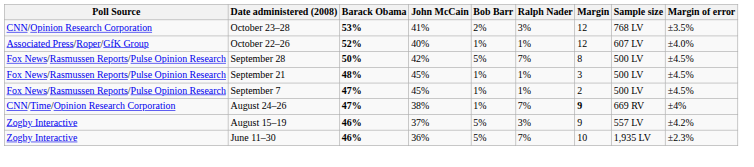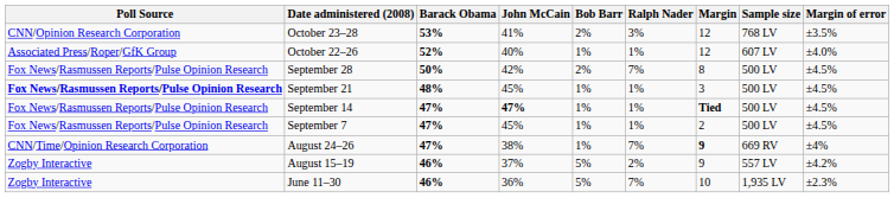 <table class="wikitable collapsible">
 <tr>
 <th>Poll Source</th>
 <th>Date administered (2008)</th>
 <th>Barack Obama</th>
 <th>John McCain</th>
 <th>Bob Barr</th>
 <th>Ralph Nader</th>
 <th>Margin</th>
 <th>Sample size</th>
 <th>Margin of error</th>
 </tr>
 <tr>
 <td><a href='#'>CNN</a>/<a href='#'>Opinion Research Corporation</a></td>
 <td>October 23–28</td>
 <td><strong>53%</strong></td>
 <td>41%</td>
 <td>2%</td>
 <td>3%</td>
 <td>12</td>
 <td>768 LV</td>
 <td>±3.5%</td>
 </tr>
 <tr>
 <td><a href='#'>Associated Press</a>/<a href='#'>Roper</a>/<a href='#'>GfK Group</a></td>
 <td>October 22–26</td>
 <td><strong>52%</strong></td>
 <td>40%</td>
 <td>1%</td>
 <td>1%</td>
 <td>12</td>
 <td>607 LV</td>
 <td>±4.0%</td>
 </tr>
 <tr>
 <td><a href='#'>Fox News</a>/<a href='#'>Rasmussen Reports</a>/<a href='#'>Pulse Opinion Research</a></td>
 <td>September 28</td>
 <td><strong>50%</strong></td>
 <td>42%</td>
-<td>5%</td>
+<td>2%</td>
 <td>7%</td>
 <td>8</td>
 <td>500 LV</td>
 <td>±4.5%</td>
 </tr>
 <tr>
-<td><a href='#'>Fox News</a>/<a href='#'>Rasmussen Reports</a>/<a href='#'>Pulse Opinion Research</a></td>
+<td><strong><a href='#'>Fox News</a>/<a href='#'>Rasmussen Reports</a>/<a href='#'>Pulse Opinion Research</a></strong></td>
 <td>September 21</td>
 <td><strong>48%</strong></td>
 <td>45%</td>
 <td>1%</td>
 <td>1%</td>
 <td>3</td>
+<td>500 LV</td>
+<td>±4.5%</td>
+</tr>
+<tr>
+<td><a href='#'>Fox News</a>/<a href='#'>Rasmussen Reports</a>/<a href='#'>Pulse Opinion Research</a></td>
+<td>September 14</td>
+<td><strong>47%</strong></td>
+<td><strong>47%</strong></td>
+<td>1%</td>
+<td>1%</td>
+<td><strong>Tied</strong></td>
 <td>500 LV</td>
 <td>±4.5%</td>
 </tr>
 <tr>
 <td><a href='#'>Fox News</a>/<a href='#'>Rasmussen Reports</a>/<a href='#'>Pulse Opinion Research</a></td>
 <td>September 7</td>
 <td><strong>47%</strong></td>
 <td>45%</td>
 <td>1%</td>
 <td>1%</td>
 <td>2</td>
 <td>500 LV</td>
 <td>±4.5%</td>
 </tr>
 <tr>
 <td><a href='#'>CNN</a>/<a href='#'>Time</a>/<a href='#'>Opinion Research Corporation</a></td>
 <td>August 24–26</td>
 <td><strong>47%</strong></td>
 <td>38%</td>
 <td>1%</td>
 <td>7%</td>
 <td><strong>9</strong></td>
 <td>669 RV</td>
 <td>±4%</td>
 </tr>
 <tr>
 <td><a href='#'>Zogby Interactive</a></td>
 <td>August 15–19</td>
 <td><strong>46%</strong></td>
 <td>37%</td>
 <td>5%</td>
-<td>3%</td>
+<td>2%</td>
 <td>9</td>
 <td>557 LV</td>
 <td>±4.2%</td>
 </tr>
 <tr>
 <td><a href='#'>Zogby Interactive</a></td>
 <td>June 11–30</td>
 <td><strong>46%</strong></td>
 <td>36%</td>
 <td>5%</td>
 <td>7%</td>
 <td>10</td>
 <td>1,935 LV</td>
 <td>±2.3%</td>
 </tr>
 </table>
